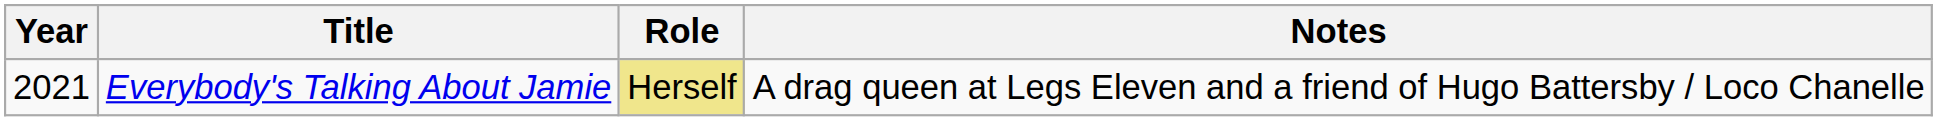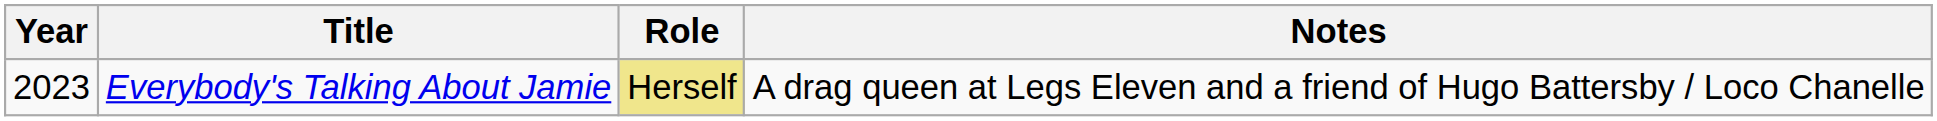 <table class="wikitable">
 <tr>
 <th>Year</th>
 <th>Title</th>
 <th>Role</th>
 <th>Notes</th>
 </tr>
 <tr>
-<td>2021</td>
+<td>2023</td>
 <td><em><a href='#'>Everybody's Talking About Jamie</a></em></td>
 <td style="background: khaki;">Herself</td>
 <td>A drag queen at Legs Eleven and a friend of Hugo Battersby / Loco Chanelle</td>
 </tr>
 </table>
